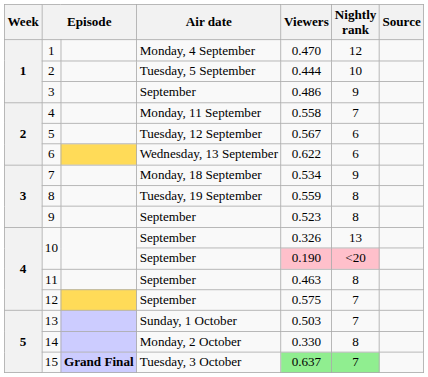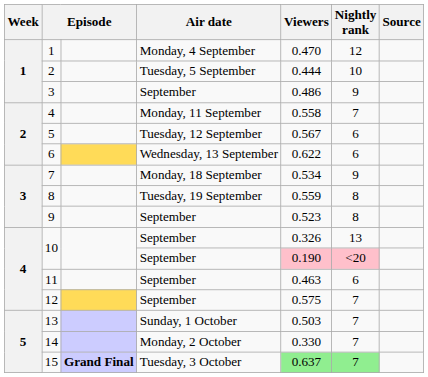 <table class="wikitable" style="text-align:center;">
 <tr>
 <th scope="col" class="unsortable">Week</th>
 <th colspan="2">Episode</th>
 <th class="unsortable">Air date</th>
 <th>Viewers<br><small></small></th>
 <th>Nightly<br>rank</th>
 <th class="unsortable">Source</th>
 </tr>
 <tr>
 <th rowspan="3">1</th>
 <td>1</td>
 <td style="text-align:left"></td>
 <td style="text-align:left">Monday, 4 September</td>
 <td>0.470</td>
 <td>12</td>
 <td></td>
 </tr>
 <tr>
 <td>2</td>
 <td style="text-align:left"></td>
 <td style="text-align:left">Tuesday, 5 September</td>
 <td>0.444</td>
 <td>10</td>
 <td></td>
 </tr>
 <tr>
 <td>3</td>
 <td style="text-align:left"></td>
 <td style="text-align:left"> September</td>
 <td>0.486</td>
 <td>9</td>
 <td></td>
 </tr>
 <tr>
 <th rowspan="3">2</th>
 <td>4</td>
 <td style="text-align:left"></td>
 <td style="text-align:left">Monday, 11 September</td>
 <td>0.558</td>
 <td>7</td>
 <td></td>
 </tr>
 <tr>
 <td>5</td>
 <td style="text-align:left"></td>
 <td style="text-align:left">Tuesday, 12 September</td>
 <td>0.567</td>
 <td>6</td>
 <td></td>
 </tr>
 <tr>
 <td>6</td>
 <td style="text-align:left" bgcolor="#FFDB58"></td>
 <td style="text-align:left">Wednesday, 13 September</td>
 <td>0.622</td>
 <td>6</td>
 <td></td>
 </tr>
 <tr>
 <th rowspan="3">3</th>
 <td>7</td>
 <td style="text-align:left"></td>
 <td style="text-align:left">Monday, 18 September</td>
 <td>0.534</td>
 <td>9</td>
 <td></td>
 </tr>
 <tr>
 <td>8</td>
 <td style="text-align:left"></td>
 <td style="text-align:left">Tuesday, 19 September</td>
 <td>0.559</td>
 <td>8</td>
 <td></td>
 </tr>
 <tr>
 <td>9</td>
 <td style="text-align:left"></td>
 <td style="text-align:left"> September</td>
 <td>0.523</td>
 <td>8</td>
 <td></td>
 </tr>
 <tr>
 <th rowspan="4">4</th>
 <td rowspan=2>10</td>
 <td rowspan=2 style="text-align:left"></td>
 <td style="text-align:left"> September</td>
 <td>0.326</td>
 <td>13</td>
 <td></td>
 </tr>
 <tr>
 <td style="text-align:left"> September</td>
 <td bgcolor=pink>0.190</td>
 <td bgcolor=pink><20</td>
 <td></td>
 </tr>
 <tr>
 <td>11</td>
 <td style="text-align:left"></td>
 <td style="text-align:left"> September</td>
 <td>0.463</td>
-<td>8</td>
+<td>6</td>
 <td></td>
 </tr>
 <tr>
 <td>12</td>
 <td style="text-align:left" bgcolor="#FFDB58"></td>
 <td style="text-align:left"> September</td>
 <td>0.575</td>
 <td>7</td>
 <td></td>
 </tr>
 <tr>
 <th rowspan="3">5</th>
 <td>13</td>
 <td style="text-align:left" bgcolor=#CCCCFF></td>
 <td style="text-align:left">Sunday, 1 October</td>
 <td>0.503</td>
 <td>7</td>
 <td></td>
 </tr>
 <tr>
 <td>14</td>
 <td style="text-align:left" bgcolor=#CCCCFF></td>
 <td style="text-align:left">Monday, 2 October</td>
 <td>0.330</td>
-<td>8</td>
+<td>7</td>
 <td></td>
 </tr>
 <tr>
 <td>15</td>
 <td style="text-align:left; background:#CCCCFF"><strong>Grand Final</strong></td>
 <td style="text-align:left">Tuesday, 3 October</td>
 <td bgcolor=#90EE90>0.637</td>
 <td bgcolor=#90EE90>7</td>
 <td></td>
 </tr>
 </table>
